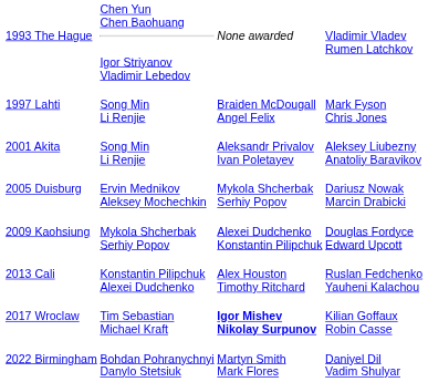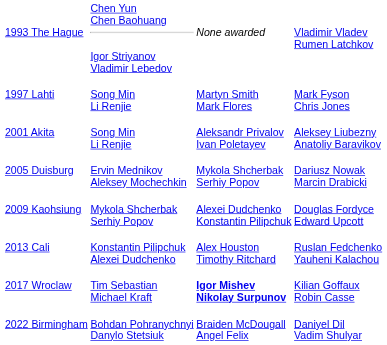 <table>
 <tr>
 <td><a href='#'>1993 The Hague</a></td>
 <td><br><a href='#'>Chen Yun</a><br><a href='#'>Chen Baohuang</a><hr><br><a href='#'>Igor Striyanov</a><br><a href='#'>Vladimir Lebedov</a></td>
 <td><em>None awarded</em></td>
 <td><br><a href='#'>Vladimir Vladev</a><br><a href='#'>Rumen Latchkov</a></td>
 </tr>
 <tr>
 <td><a href='#'>1997 Lahti</a></td>
 <td><br><a href='#'>Song Min</a><br><a href='#'>Li Renjie</a></td>
-<td><br><a href='#'>Braiden McDougall</a> <br> <a href='#'>Angel Felix</a></td>
+<td><br><a href='#'>Martyn Smith</a><br><a href='#'>Mark Flores</a></td>
 <td><br> <a href='#'>Mark Fyson</a><br><a href='#'>Chris Jones</a></td>
 </tr>
 <tr>
 <td><a href='#'>2001 Akita</a></td>
 <td><br><a href='#'>Song Min</a><br><a href='#'>Li Renjie</a></td>
 <td><br><a href='#'>Aleksandr Privalov</a><br><a href='#'>Ivan Poletayev</a></td>
 <td><br><a href='#'>Aleksey Liubezny</a><br><a href='#'>Anatoliy Baravikov</a></td>
 </tr>
 <tr>
 <td><a href='#'>2005 Duisburg</a></td>
 <td><br><a href='#'>Ervin Mednikov</a><br><a href='#'>Aleksey Mochechkin</a></td>
 <td><br><a href='#'>Mykola Shcherbak</a><br><a href='#'>Serhiy Popov</a></td>
 <td><br><a href='#'>Dariusz Nowak</a><br><a href='#'>Marcin Drabicki</a></td>
 </tr>
 <tr>
 <td><a href='#'>2009 Kaohsiung</a></td>
 <td><br><a href='#'>Mykola Shcherbak</a><br><a href='#'>Serhiy Popov</a></td>
 <td><br><a href='#'>Alexei Dudchenko</a><br><a href='#'>Konstantin Pilipchuk</a></td>
 <td><br><a href='#'>Douglas Fordyce</a><br><a href='#'>Edward Upcott</a></td>
 </tr>
 <tr>
 <td><a href='#'>2013 Cali</a></td>
 <td><br><a href='#'>Konstantin Pilipchuk</a> <br> <a href='#'>Alexei Dudchenko</a></td>
 <td><br><a href='#'>Alex Houston</a><br><a href='#'>Timothy Ritchard</a></td>
 <td><br><a href='#'>Ruslan Fedchenko</a><br><a href='#'>Yauheni Kalachou</a></td>
 </tr>
 <tr>
 <td><a href='#'>2017 Wroclaw</a></td>
 <td><br><a href='#'>Tim Sebastian</a><br><a href='#'>Michael Kraft</a></td>
 <td><strong><br><a href='#'>Igor Mishev</a><br><a href='#'>Nikolay Surpunov</a></strong></td>
 <td><br><a href='#'>Kilian Goffaux</a><br><a href='#'>Robin Casse</a></td>
 </tr>
 <tr>
 <td><a href='#'>2022 Birmingham</a></td>
 <td><br><a href='#'>Bohdan Pohranychnyi</a> <br> <a href='#'>Danylo Stetsiuk</a></td>
-<td><br><a href='#'>Martyn Smith</a><br><a href='#'>Mark Flores</a></td>
+<td><br><a href='#'>Braiden McDougall</a> <br> <a href='#'>Angel Felix</a></td>
 <td><br><a href='#'>Daniyel Dil</a> <br> <a href='#'>Vadim Shulyar</a></td>
 </tr>
 </table>
